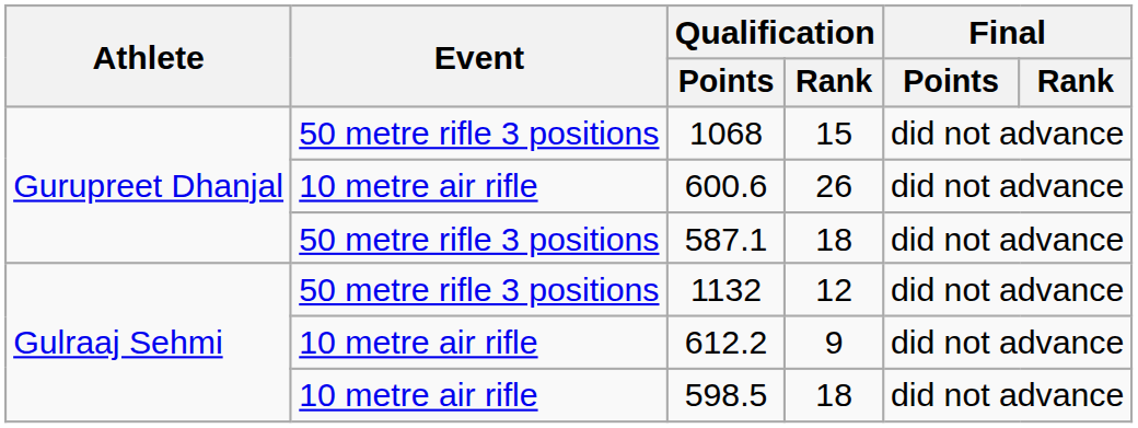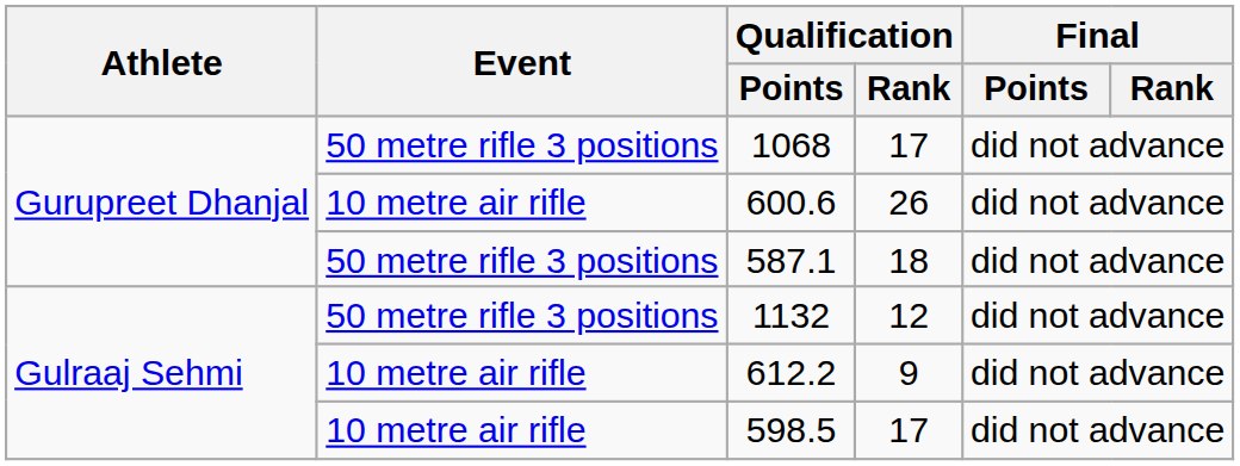 <table class="wikitable" style="font-size:90%">
 <tr>
 <th rowspan=2>Athlete</th>
 <th rowspan=2>Event</th>
 <th colspan=2>Qualification</th>
 <th colspan=2>Final</th>
 </tr>
 <tr style="font-size:95%">
 <th>Points</th>
 <th>Rank</th>
 <th>Points</th>
 <th>Rank</th>
 </tr>
 <tr align=center>
 <td align=left rowspan=3><a href='#'>Gurupreet Dhanjal</a></td>
 <td align=left><a href='#'>50 metre rifle 3 positions</a></td>
 <td>1068</td>
-<td>15</td>
+<td>17</td>
 <td colspan=2>did not advance</td>
 </tr>
 <tr align=center>
 <td align=left><a href='#'>10 metre air rifle</a></td>
 <td>600.6</td>
 <td>26</td>
 <td colspan=2>did not advance</td>
 </tr>
 <tr align=center>
 <td align=left><a href='#'>50 metre rifle 3 positions</a></td>
 <td>587.1</td>
 <td>18</td>
 <td colspan=2>did not advance</td>
 </tr>
 <tr align=center>
 <td align=left rowspan=3><a href='#'>Gulraaj Sehmi</a></td>
 <td align=left><a href='#'>50 metre rifle 3 positions</a></td>
 <td>1132</td>
 <td>12</td>
 <td colspan=2>did not advance</td>
 </tr>
 <tr align=center>
 <td align=left><a href='#'>10 metre air rifle</a></td>
 <td>612.2</td>
 <td>9</td>
 <td colspan=2>did not advance</td>
 </tr>
 <tr align=center>
 <td align=left><a href='#'>10 metre air rifle</a></td>
 <td>598.5</td>
-<td>18</td>
+<td>17</td>
 <td colspan=2>did not advance</td>
 </tr>
 </table>
